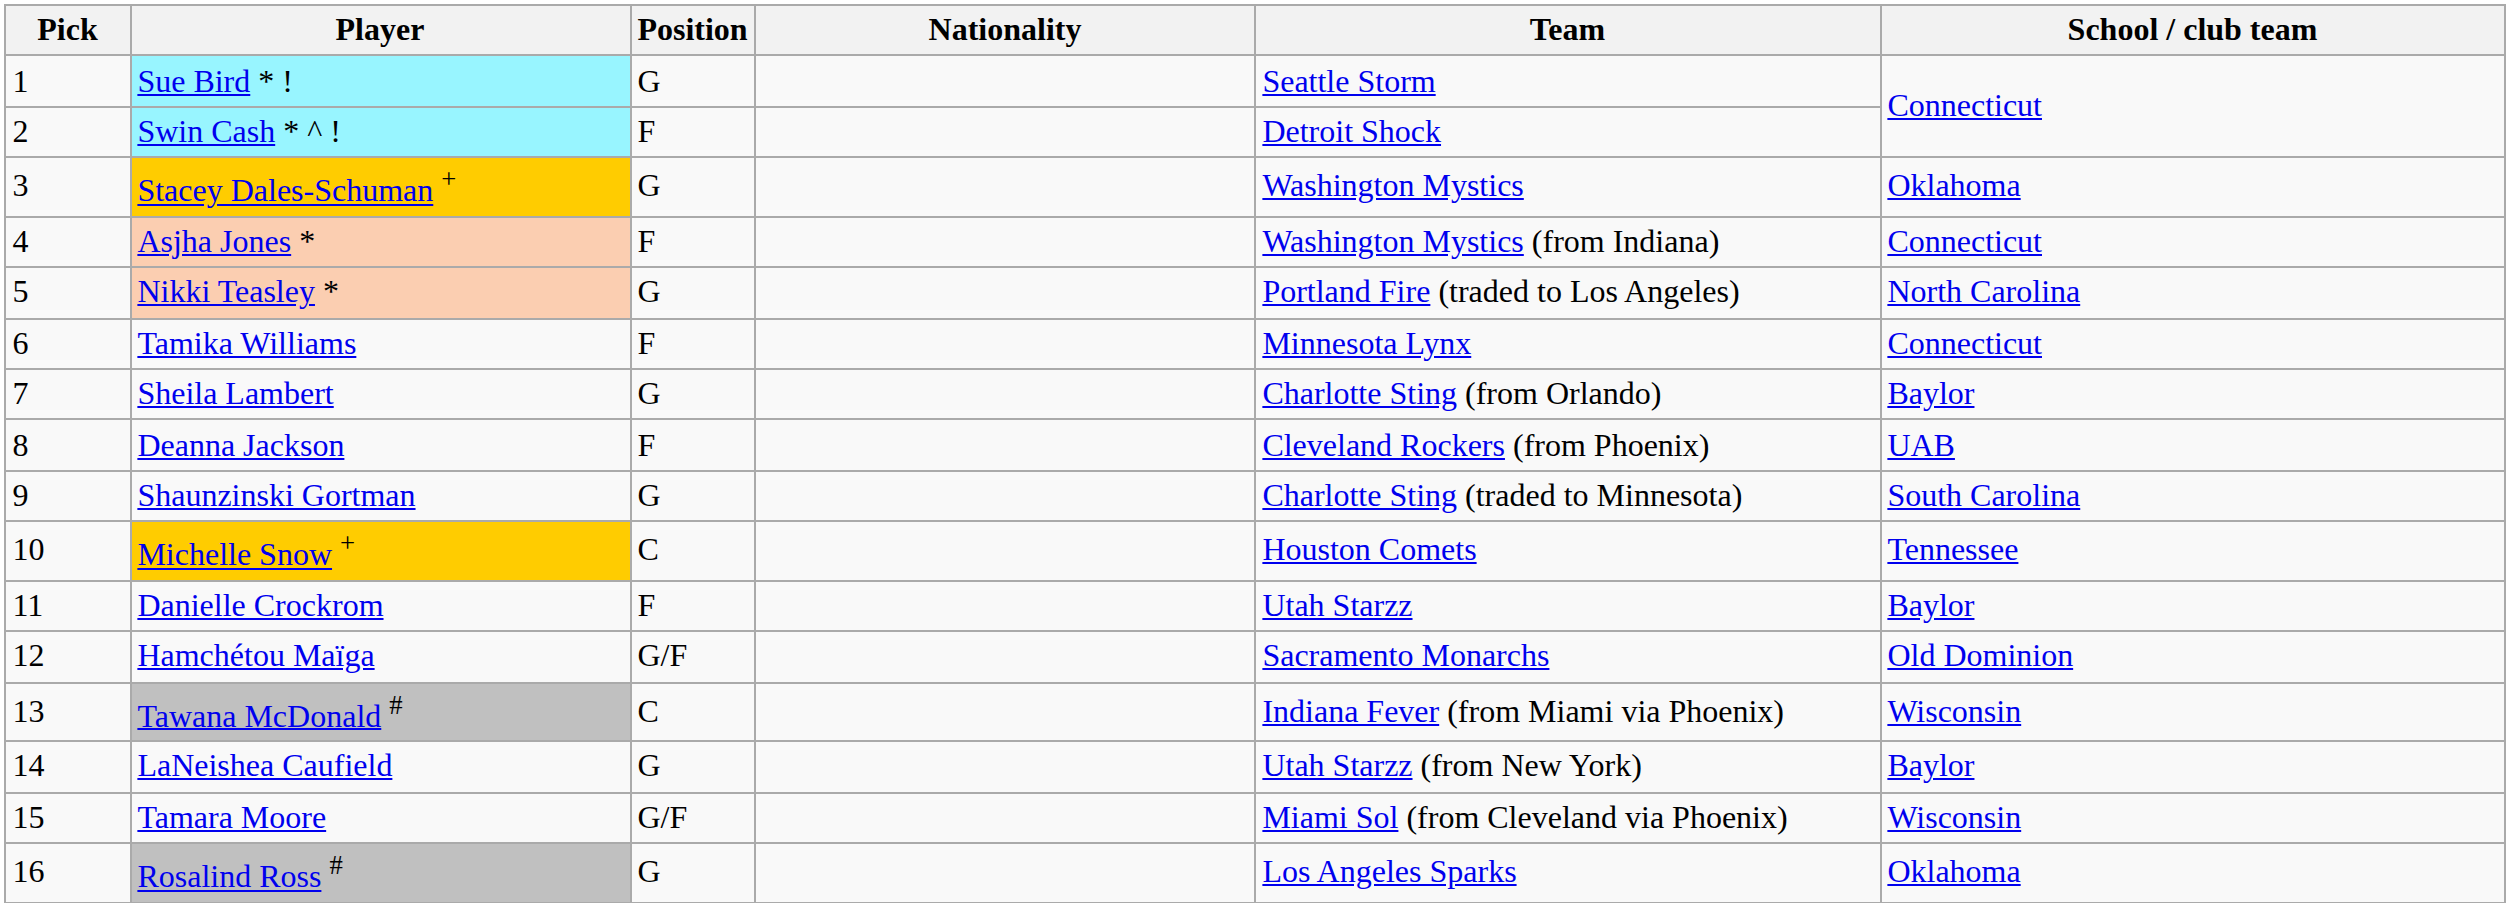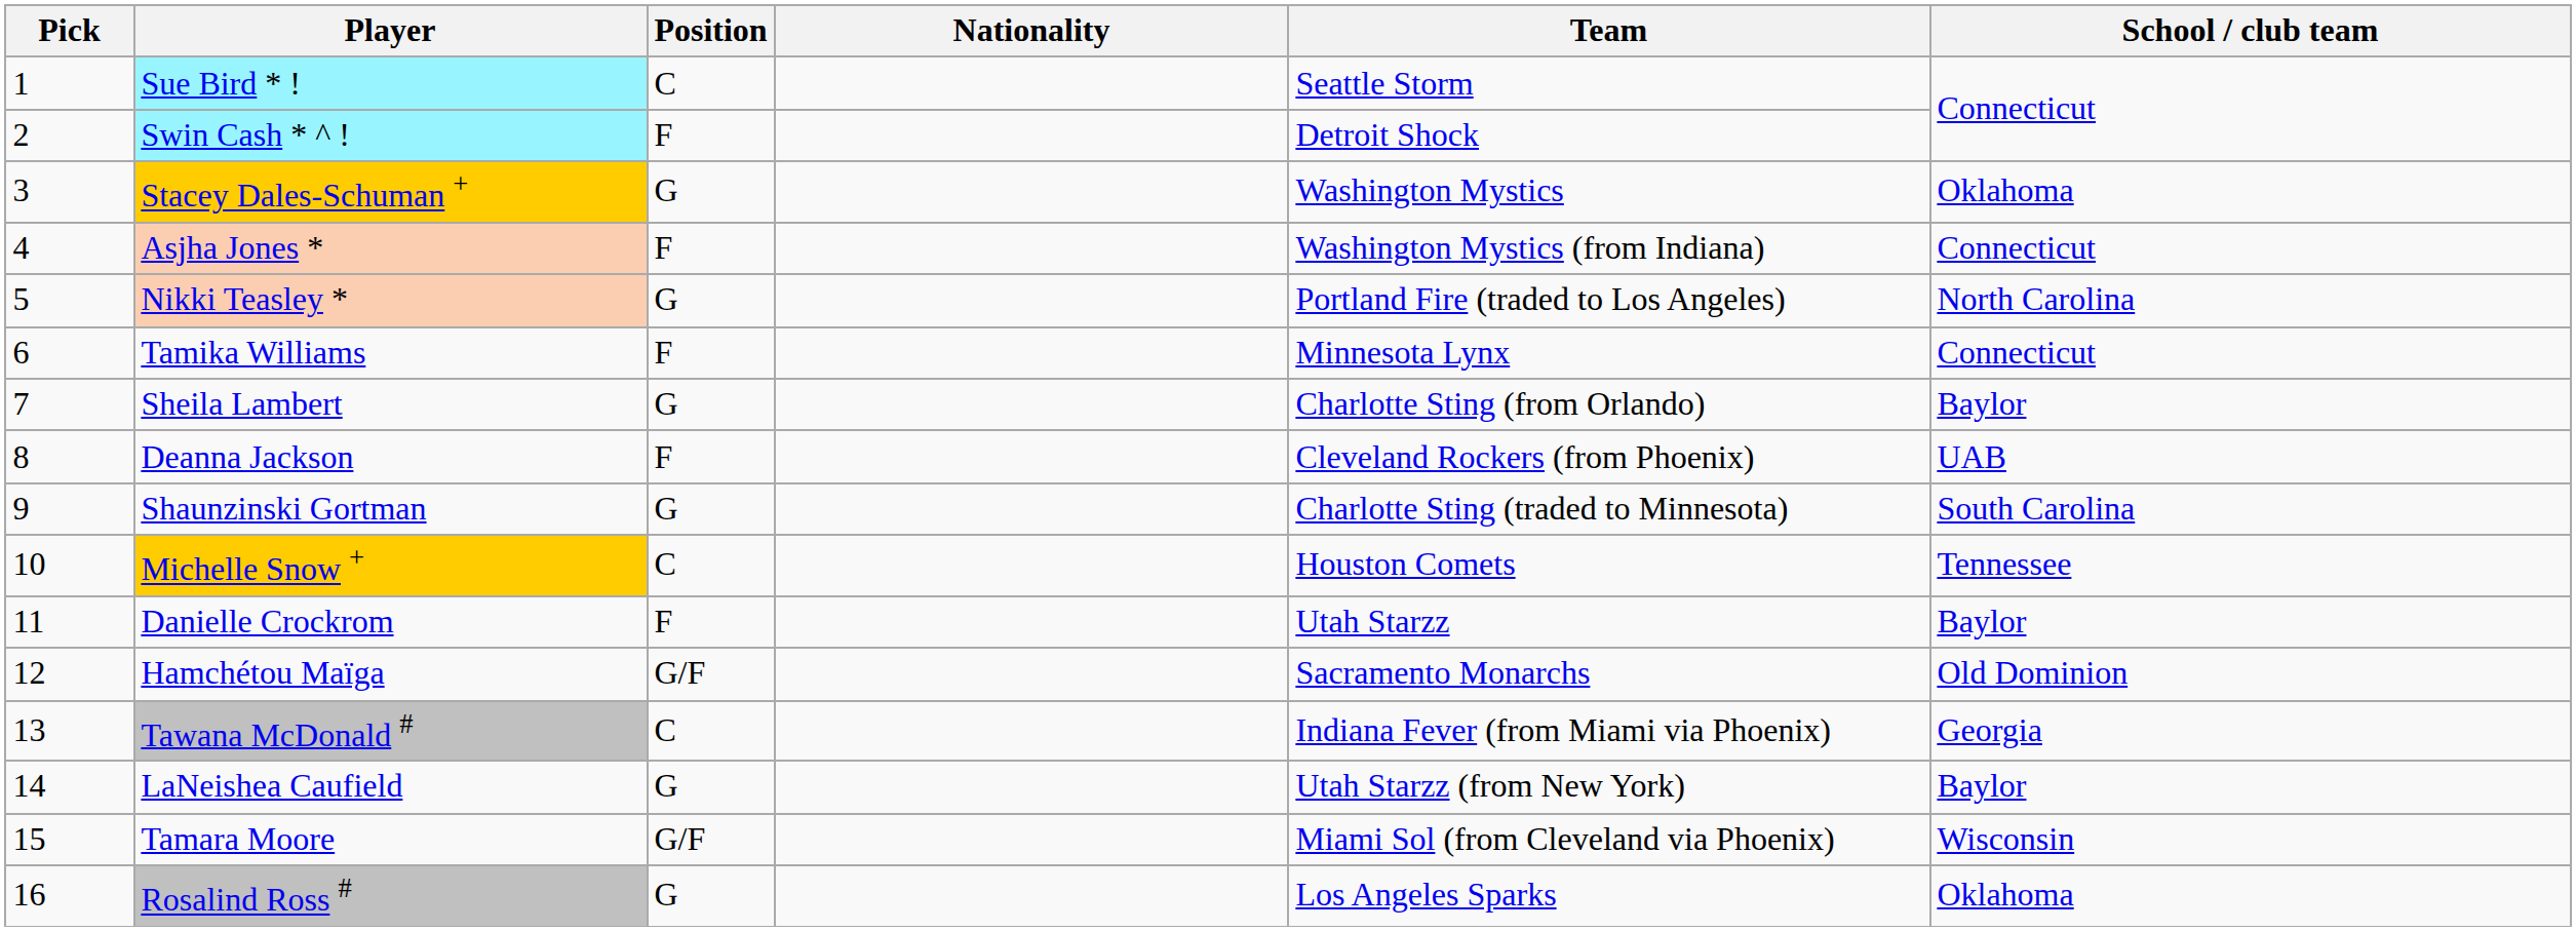 <table class="wikitable sortable">
 <tr>
 <th style="width:5%;">Pick</th>
 <th style="width:20%;">Player</th>
 <th style="width:5%;">Position</th>
 <th style="width:20%;">Nationality</th>
 <th style="width:25%;">Team</th>
 <th style="width:25%;">School / club team</th>
 </tr>
 <tr>
 <td>1</td>
 <td bgcolor="#98f5ff"><a href='#'>Sue Bird</a> * !</td>
-<td>G</td>
+<td>C</td>
 <td></td>
 <td><a href='#'>Seattle Storm</a></td>
 <td rowspan=2><a href='#'>Connecticut</a></td>
 </tr>
 <tr>
 <td>2</td>
 <td bgcolor="#98f5ff"><a href='#'>Swin Cash</a> * ^ !</td>
 <td>F</td>
 <td></td>
 <td><a href='#'>Detroit Shock</a></td>
 </tr>
 <tr>
 <td>3</td>
 <td bgcolor="#FFCC00"><a href='#'>Stacey Dales-Schuman</a> <sup>+</sup></td>
 <td>G</td>
 <td></td>
 <td><a href='#'>Washington Mystics</a></td>
 <td><a href='#'>Oklahoma</a></td>
 </tr>
 <tr>
 <td>4</td>
 <td bgcolor="#FBCEB1"><a href='#'>Asjha Jones</a> *</td>
 <td>F</td>
 <td></td>
 <td><a href='#'>Washington Mystics</a> (from Indiana)</td>
 <td><a href='#'>Connecticut</a></td>
 </tr>
 <tr>
 <td>5</td>
 <td bgcolor="#FBCEB1"><a href='#'>Nikki Teasley</a> *</td>
 <td>G</td>
 <td></td>
 <td><a href='#'>Portland Fire</a> (traded to Los Angeles)</td>
 <td><a href='#'>North Carolina</a></td>
 </tr>
 <tr>
 <td>6</td>
 <td><a href='#'>Tamika Williams</a></td>
 <td>F</td>
 <td></td>
 <td><a href='#'>Minnesota Lynx</a></td>
 <td><a href='#'>Connecticut</a></td>
 </tr>
 <tr>
 <td>7</td>
 <td><a href='#'>Sheila Lambert</a></td>
 <td>G</td>
 <td></td>
 <td><a href='#'>Charlotte Sting</a> (from Orlando)</td>
 <td><a href='#'>Baylor</a></td>
 </tr>
 <tr>
 <td>8</td>
 <td><a href='#'>Deanna Jackson</a></td>
 <td>F</td>
 <td></td>
 <td><a href='#'>Cleveland Rockers</a> (from Phoenix)</td>
 <td><a href='#'>UAB</a></td>
 </tr>
 <tr>
 <td>9</td>
 <td><a href='#'>Shaunzinski Gortman</a></td>
 <td>G</td>
 <td></td>
 <td><a href='#'>Charlotte Sting</a> (traded to Minnesota)</td>
 <td><a href='#'>South Carolina</a></td>
 </tr>
 <tr>
 <td>10</td>
 <td bgcolor="#FFCC00"><a href='#'>Michelle Snow</a> <sup>+</sup></td>
 <td>C</td>
 <td></td>
 <td><a href='#'>Houston Comets</a></td>
 <td><a href='#'>Tennessee</a></td>
 </tr>
 <tr>
 <td>11</td>
 <td><a href='#'>Danielle Crockrom</a></td>
 <td>F</td>
 <td></td>
 <td><a href='#'>Utah Starzz</a></td>
 <td><a href='#'>Baylor</a></td>
 </tr>
 <tr>
 <td>12</td>
 <td><a href='#'>Hamchétou Maïga</a></td>
 <td>G/F</td>
 <td></td>
 <td><a href='#'>Sacramento Monarchs</a></td>
 <td><a href='#'>Old Dominion</a></td>
 </tr>
 <tr>
 <td>13</td>
 <td bgcolor=#C0C0C0><a href='#'>Tawana McDonald</a> <sup>#</sup></td>
 <td>C</td>
 <td></td>
 <td><a href='#'>Indiana Fever</a> (from Miami via Phoenix)</td>
-<td><a href='#'>Wisconsin</a></td>
+<td><a href='#'>Georgia</a></td>
 </tr>
 <tr>
 <td>14</td>
 <td><a href='#'>LaNeishea Caufield</a></td>
 <td>G</td>
 <td></td>
 <td><a href='#'>Utah Starzz</a> (from New York)</td>
 <td><a href='#'>Baylor</a></td>
 </tr>
 <tr>
 <td>15</td>
 <td><a href='#'>Tamara Moore</a></td>
 <td>G/F</td>
 <td></td>
 <td><a href='#'>Miami Sol</a> (from Cleveland via Phoenix)</td>
 <td><a href='#'>Wisconsin</a></td>
 </tr>
 <tr>
 <td>16</td>
 <td bgcolor=#C0C0C0><a href='#'>Rosalind Ross</a> <sup>#</sup></td>
 <td>G</td>
 <td></td>
 <td><a href='#'>Los Angeles Sparks</a></td>
 <td><a href='#'>Oklahoma</a></td>
 </tr>
 </table>
